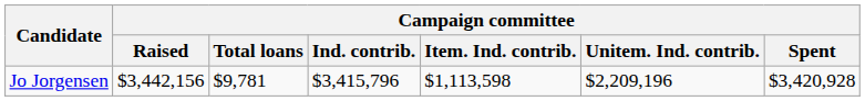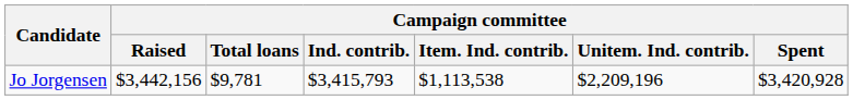 <table class="wikitable sortable">
 <tr>
 <th rowspan="2">Candidate</th>
 <th colspan="8">Campaign committee</th>
 </tr>
 <tr>
 <th>Raised</th>
 <th>Total loans</th>
 <th><abbr>Ind. contrib.</abbr></th>
 <th><abbr>Item. Ind. contrib.</abbr></th>
 <th><abbr>Unitem. Ind. contrib.</abbr></th>
 <th>Spent</th>
 </tr>
 <tr>
 <td><a href='#'>Jo Jorgensen</a></td>
 <td>$3,442,156</td>
 <td>$9,781</td>
-<td>$3,415,796</td>
-<td>$1,113,598</td>
+<td>$3,415,793</td>
+<td>$1,113,538</td>
 <td>$2,209,196</td>
 <td>$3,420,928</td>
 </tr>
 </table>
